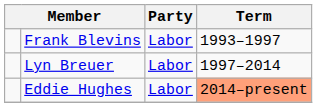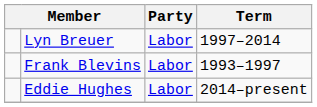 <table class="wikitable">
 <tr>
 <th colspan="2">Member</th>
 <th>Party</th>
 <th>Term</th>
+</tr>
+<tr>
+<td> </td>
+<td><a href='#'>Lyn Breuer</a></td>
+<td><a href='#'>Labor</a></td>
+<td>1997–2014</td>
 </tr>
 <tr>
 <td> </td>
 <td><a href='#'>Frank Blevins</a></td>
 <td><a href='#'>Labor</a></td>
 <td>1993–1997</td>
 </tr>
 <tr>
 <td> </td>
-<td><a href='#'>Lyn Breuer</a></td>
-<td><a href='#'>Labor</a></td>
-<td>1997–2014</td>
-</tr>
-<tr>
-<td> </td>
 <td><a href='#'>Eddie Hughes</a></td>
 <td><a href='#'>Labor</a></td>
-<td style="background: lightsalmon;">2014–present</td>
+<td>2014–present</td>
 </tr>
 <tr>
 </tr>
 </table>
